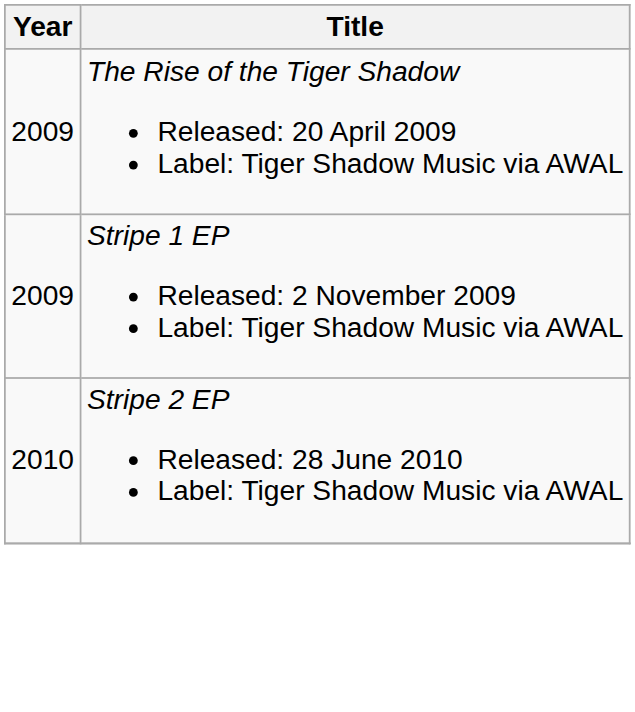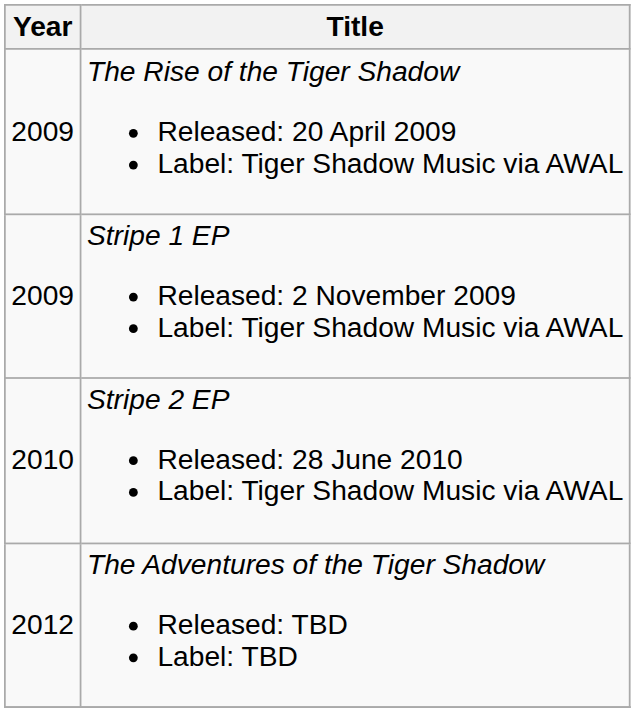 <table class="wikitable">
 <tr>
 <th>Year</th>
 <th>Title</th>
 </tr>
 <tr>
 <td>2009</td>
 <td><em>The Rise of the Tiger Shadow</em><br><ul><li>Released: 20 April 2009</li><li>Label: Tiger Shadow Music via AWAL</li></ul></td>
 </tr>
 <tr>
 <td>2009</td>
 <td><em>Stripe 1 EP</em><br><ul><li>Released: 2 November 2009</li><li>Label: Tiger Shadow Music via AWAL</li></ul></td>
 </tr>
 <tr>
 <td>2010</td>
 <td><em>Stripe 2 EP</em><br><ul><li>Released: 28 June 2010</li><li>Label: Tiger Shadow Music via AWAL</li></ul></td>
 </tr>
 <tr>
+<td>2012</td>
+<td><em>The Adventures of the Tiger Shadow</em><br><ul><li>Released: TBD</li><li>Label: TBD</li></ul></td>
+</tr>
+<tr>
 </tr>
 </table>
